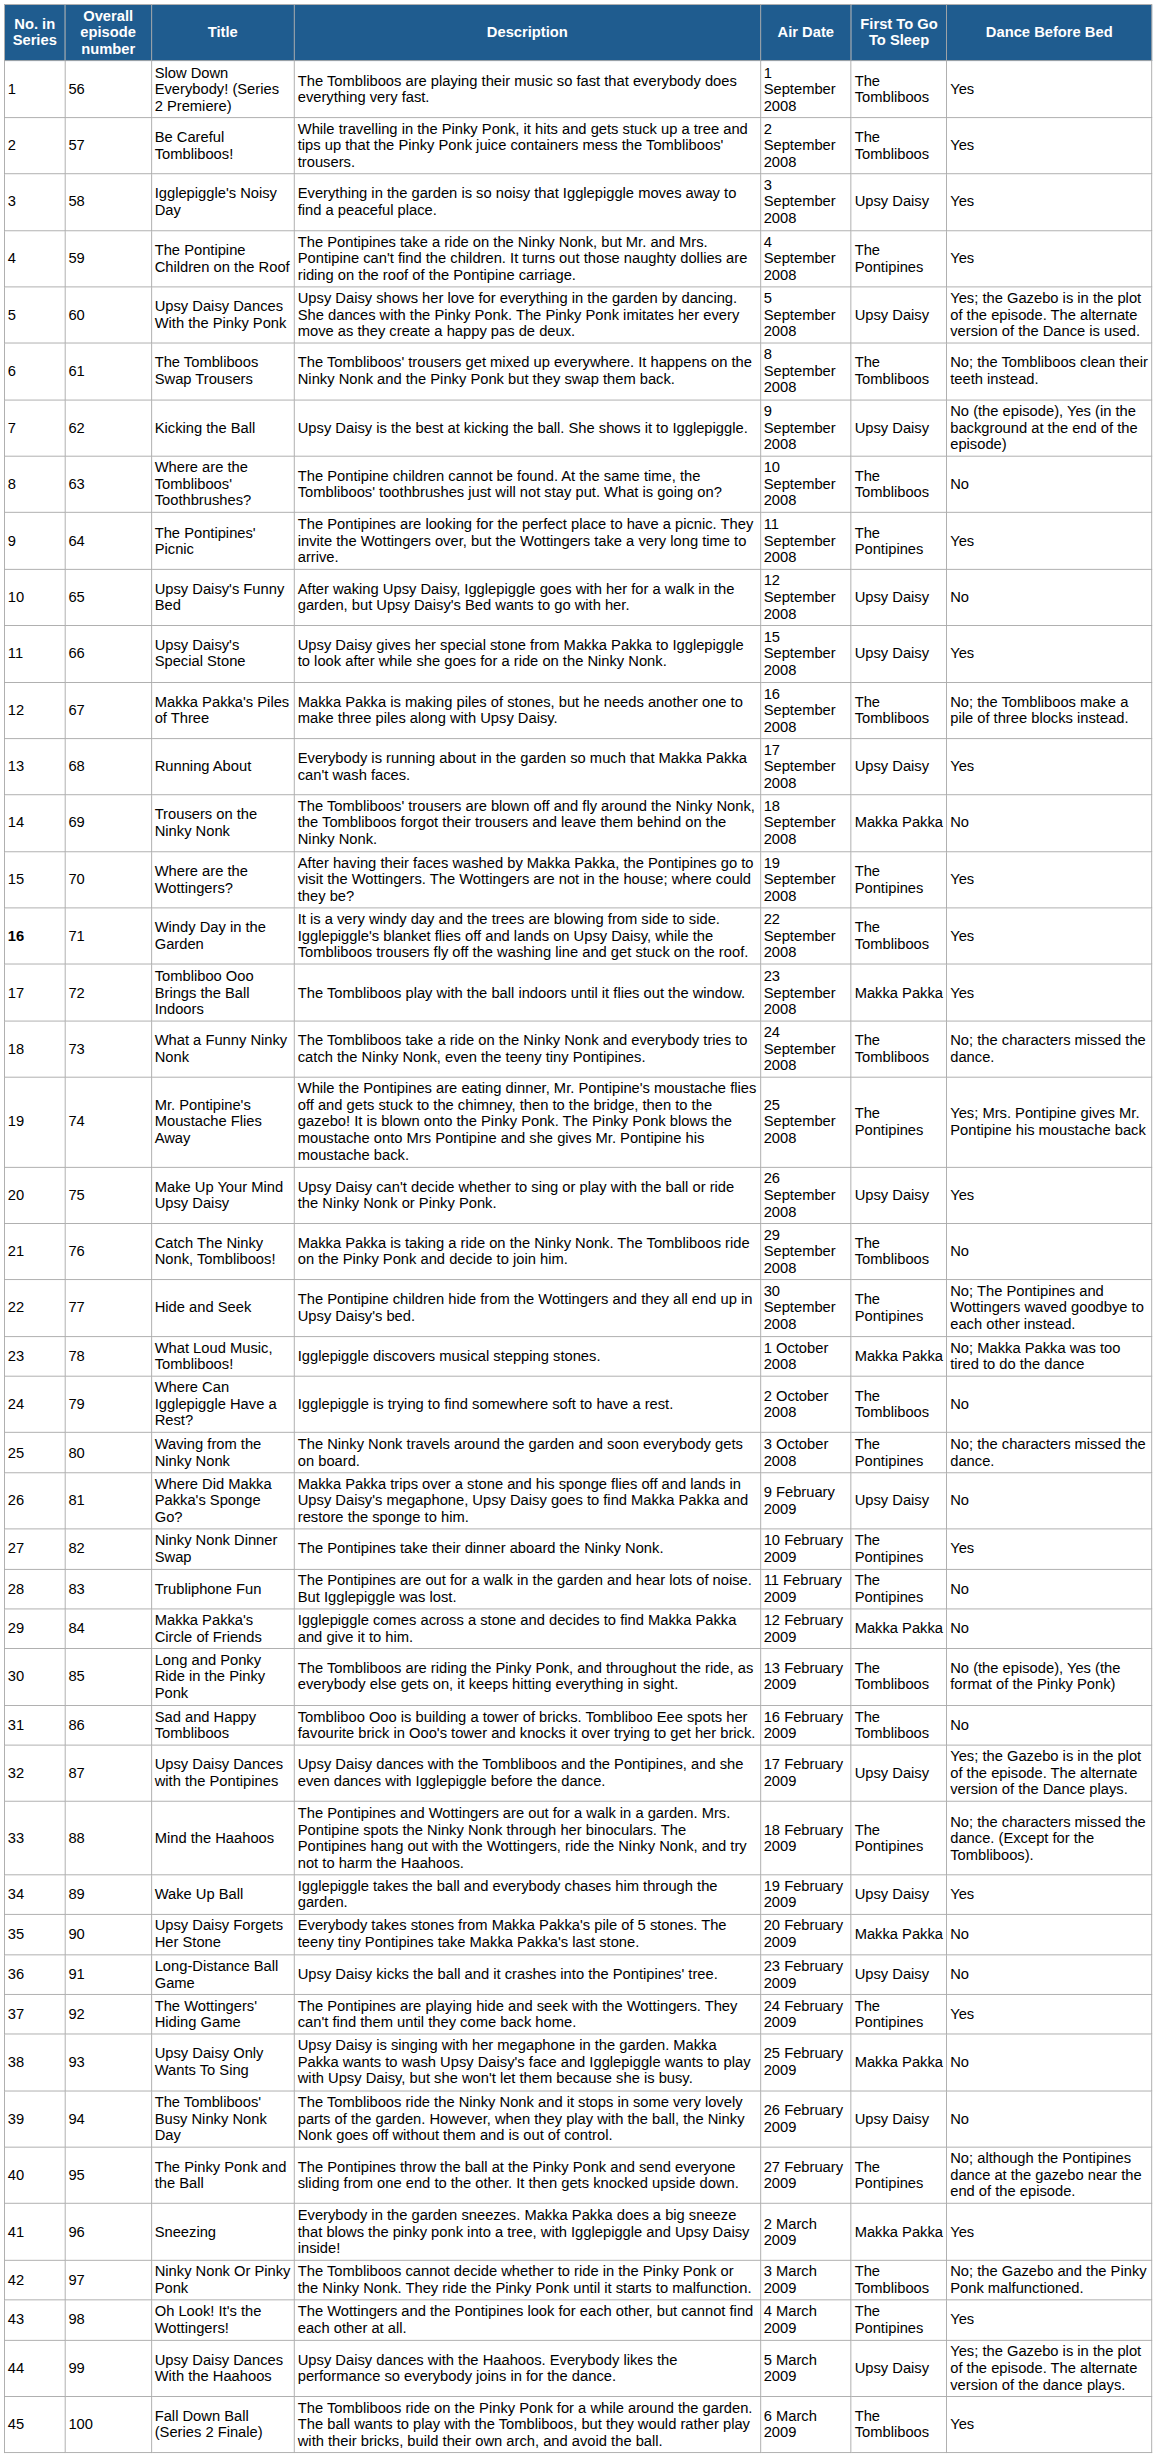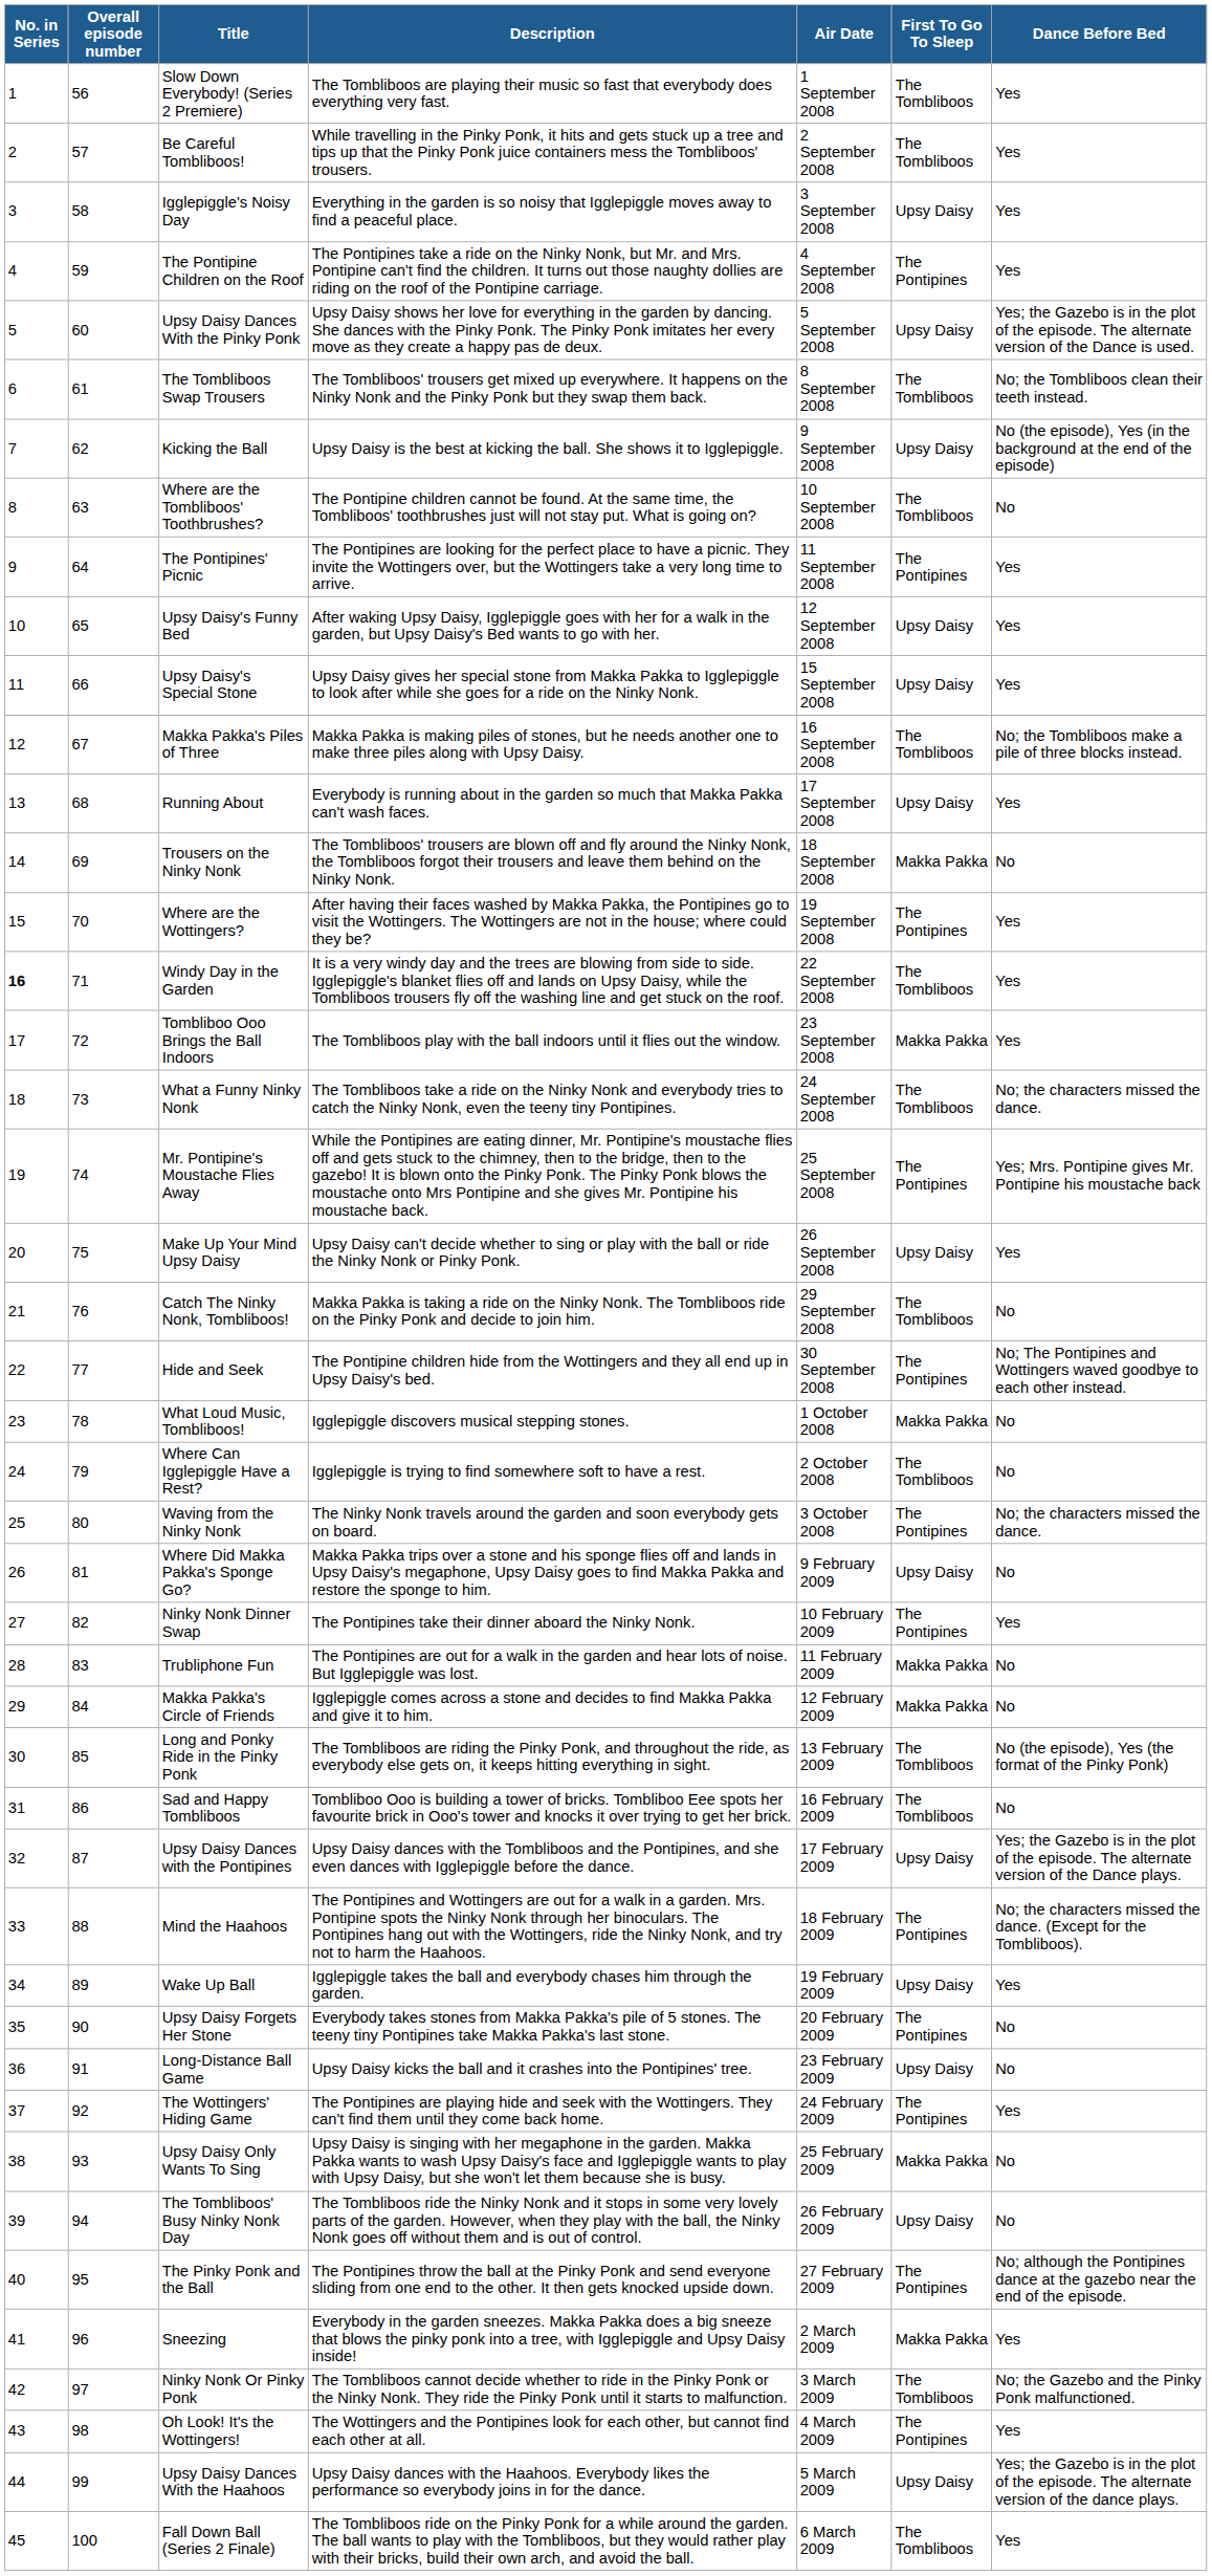 <table class="wikitable" style="background:white;">
 <tr>
 <th style="background-color:#1F5C8F; color:#fff;">No. in Series</th>
 <th style="background-color:#1F5C8F; color:#fff;">Overall episode number</th>
 <th style="background-color:#1F5C8F; color:#fff;">Title</th>
 <th style="background-color:#1F5C8F; color:#fff;">Description</th>
 <th style="background-color:#1F5C8F; color:#fff;">Air Date</th>
 <th style="background-color:#1F5C8F; color:#fff;">First To Go To Sleep</th>
 <th style="background-color:#1F5C8F; color:#fff;">Dance Before Bed</th>
 </tr>
 <tr>
 <td>1</td>
 <td>56</td>
 <td>Slow Down Everybody! (Series 2 Premiere)</td>
 <td>The Tombliboos are playing their music so fast that everybody does everything very fast.</td>
 <td>1 September 2008</td>
 <td>The Tombliboos</td>
 <td>Yes</td>
 </tr>
 <tr>
 <td>2</td>
 <td>57</td>
 <td>Be Careful Tombliboos!</td>
 <td>While travelling in the Pinky Ponk, it hits and gets stuck up a tree and tips up that the Pinky Ponk juice containers mess the Tombliboos' trousers.</td>
 <td>2 September 2008</td>
 <td>The Tombliboos</td>
 <td>Yes</td>
 </tr>
 <tr>
 <td>3</td>
 <td>58</td>
 <td>Igglepiggle's Noisy Day</td>
 <td>Everything in the garden is so noisy that Igglepiggle moves away to find a peaceful place.</td>
 <td>3 September 2008</td>
 <td>Upsy Daisy</td>
 <td>Yes</td>
 </tr>
 <tr>
 <td>4</td>
 <td>59</td>
 <td>The Pontipine Children on the Roof</td>
 <td>The Pontipines take a ride on the Ninky Nonk, but Mr. and Mrs. Pontipine can't find the children. It turns out those naughty dollies are riding on the roof of the Pontipine carriage.</td>
 <td>4 September 2008</td>
 <td>The Pontipines</td>
 <td>Yes</td>
 </tr>
 <tr>
 <td>5</td>
 <td>60</td>
 <td>Upsy Daisy Dances With the Pinky Ponk</td>
 <td>Upsy Daisy shows her love for everything in the garden by dancing. She dances with the Pinky Ponk. The Pinky Ponk imitates her every move as they create a happy pas de deux.</td>
 <td>5 September 2008</td>
 <td>Upsy Daisy</td>
 <td>Yes; the Gazebo is in the plot of the episode. The alternate version of the Dance is used.</td>
 </tr>
 <tr>
 <td>6</td>
 <td>61</td>
 <td>The Tombliboos Swap Trousers</td>
 <td>The Tombliboos' trousers get mixed up everywhere. It happens on the Ninky Nonk and the Pinky Ponk but they swap them back.</td>
 <td>8 September 2008</td>
 <td>The Tombliboos</td>
 <td>No; the Tombliboos clean their teeth instead.</td>
 </tr>
 <tr>
 <td>7</td>
 <td>62</td>
 <td>Kicking the Ball</td>
 <td>Upsy Daisy is the best at kicking the ball. She shows it to Igglepiggle.</td>
 <td>9 September 2008</td>
 <td>Upsy Daisy</td>
 <td>No (the episode), Yes (in the background at the end of the episode)</td>
 </tr>
 <tr>
 <td>8</td>
 <td>63</td>
 <td>Where are the Tombliboos' Toothbrushes?</td>
 <td>The Pontipine children cannot be found. At the same time, the Tombliboos' toothbrushes just will not stay put. What is going on?</td>
 <td>10 September 2008</td>
 <td>The Tombliboos</td>
 <td>No</td>
 </tr>
 <tr>
 <td>9</td>
 <td>64</td>
 <td>The Pontipines' Picnic</td>
 <td>The Pontipines are looking for the perfect place to have a picnic. They invite the Wottingers over, but the Wottingers take a very long time to arrive.</td>
 <td>11 September 2008</td>
 <td>The Pontipines</td>
 <td>Yes</td>
 </tr>
 <tr>
 <td>10</td>
 <td>65</td>
 <td>Upsy Daisy's Funny Bed</td>
 <td>After waking Upsy Daisy, Igglepiggle goes with her for a walk in the garden, but Upsy Daisy's Bed wants to go with her.</td>
 <td>12 September 2008</td>
 <td>Upsy Daisy</td>
-<td>No</td>
+<td>Yes</td>
 </tr>
 <tr>
 <td>11</td>
 <td>66</td>
 <td>Upsy Daisy's Special Stone</td>
 <td>Upsy Daisy gives her special stone from Makka Pakka to Igglepiggle to look after while she goes for a ride on the Ninky Nonk.</td>
 <td>15 September 2008</td>
 <td>Upsy Daisy</td>
 <td>Yes</td>
 </tr>
 <tr>
 <td>12</td>
 <td>67</td>
 <td>Makka Pakka's Piles of Three</td>
 <td>Makka Pakka is making piles of stones, but he needs another one to make three piles along with Upsy Daisy.</td>
 <td>16 September 2008</td>
 <td>The Tombliboos</td>
 <td>No; the Tombliboos make a pile of three blocks instead.</td>
 </tr>
 <tr>
 <td>13</td>
 <td>68</td>
 <td>Running About</td>
 <td>Everybody is running about in the garden so much that Makka Pakka can't wash faces.</td>
 <td>17 September 2008</td>
 <td>Upsy Daisy</td>
 <td>Yes</td>
 </tr>
 <tr>
 <td>14</td>
 <td>69</td>
 <td>Trousers on the Ninky Nonk</td>
 <td>The Tombliboos' trousers are blown off and fly around the Ninky Nonk, the Tombliboos forgot their trousers and leave them behind on the Ninky Nonk.</td>
 <td>18 September 2008</td>
 <td>Makka Pakka</td>
 <td>No</td>
 </tr>
 <tr>
 <td>15</td>
 <td>70</td>
 <td>Where are the Wottingers?</td>
 <td>After having their faces washed by Makka Pakka, the Pontipines go to visit the Wottingers. The Wottingers are not in the house; where could they be?</td>
 <td>19 September 2008</td>
 <td>The Pontipines</td>
 <td>Yes</td>
 </tr>
 <tr>
 <td><strong>16</strong></td>
 <td>71</td>
 <td>Windy Day in the Garden</td>
 <td>It is a very windy day and the trees are blowing from side to side. Igglepiggle's blanket flies off and lands on Upsy Daisy, while the Tombliboos trousers fly off the washing line and get stuck on the roof.</td>
 <td>22 September 2008</td>
 <td>The Tombliboos</td>
 <td>Yes</td>
 </tr>
 <tr>
 <td>17</td>
 <td>72</td>
 <td>Tombliboo Ooo Brings the Ball Indoors</td>
 <td>The Tombliboos play with the ball indoors until it flies out the window.</td>
 <td>23 September 2008</td>
 <td>Makka Pakka</td>
 <td>Yes</td>
 </tr>
 <tr>
 <td>18</td>
 <td>73</td>
 <td>What a Funny Ninky Nonk</td>
 <td>The Tombliboos take a ride on the Ninky Nonk and everybody tries to catch the Ninky Nonk, even the teeny tiny Pontipines.</td>
 <td>24 September 2008</td>
 <td>The Tombliboos</td>
 <td>No; the characters missed the dance.</td>
 </tr>
 <tr>
 <td>19</td>
 <td>74</td>
 <td>Mr. Pontipine's Moustache Flies Away</td>
 <td>While the Pontipines are eating dinner, Mr. Pontipine's moustache flies off and gets stuck to the chimney, then to the bridge, then to the gazebo! It is blown onto the Pinky Ponk. The Pinky Ponk blows the moustache onto Mrs Pontipine and she gives Mr. Pontipine his moustache back.</td>
 <td>25 September 2008</td>
 <td>The Pontipines</td>
 <td>Yes; Mrs. Pontipine gives Mr. Pontipine his moustache back</td>
 </tr>
 <tr>
 <td>20</td>
 <td>75</td>
 <td>Make Up Your Mind Upsy Daisy</td>
 <td>Upsy Daisy can't decide whether to sing or play with the ball or ride the Ninky Nonk or Pinky Ponk.</td>
 <td>26 September 2008</td>
 <td>Upsy Daisy</td>
 <td>Yes</td>
 </tr>
 <tr>
 <td>21</td>
 <td>76</td>
 <td>Catch The Ninky Nonk, Tombliboos!</td>
 <td>Makka Pakka is taking a ride on the Ninky Nonk. The Tombliboos ride on the Pinky Ponk and decide to join him.</td>
 <td>29 September 2008</td>
 <td>The Tombliboos</td>
 <td>No</td>
 </tr>
 <tr>
 <td>22</td>
 <td>77</td>
 <td>Hide and Seek</td>
 <td>The Pontipine children hide from the Wottingers and they all end up in Upsy Daisy's bed.</td>
 <td>30 September 2008</td>
 <td>The Pontipines</td>
 <td>No; The Pontipines and Wottingers waved goodbye to each other instead.</td>
 </tr>
 <tr>
 <td>23</td>
 <td>78</td>
 <td>What Loud Music, Tombliboos!</td>
 <td>Igglepiggle discovers musical stepping stones.</td>
 <td>1 October 2008</td>
 <td>Makka Pakka</td>
-<td>No; Makka Pakka was too tired to do the dance</td>
+<td>No</td>
 </tr>
 <tr>
 <td>24</td>
 <td>79</td>
 <td>Where Can Igglepiggle Have a Rest?</td>
 <td>Igglepiggle is trying to find somewhere soft to have a rest.</td>
 <td>2 October 2008</td>
 <td>The Tombliboos</td>
 <td>No</td>
 </tr>
 <tr>
 <td>25</td>
 <td>80</td>
 <td>Waving from the Ninky Nonk</td>
 <td>The Ninky Nonk travels around the garden and soon everybody gets on board.</td>
 <td>3 October 2008</td>
 <td>The Pontipines</td>
 <td>No; the characters missed the dance.</td>
 </tr>
 <tr>
 <td>26</td>
 <td>81</td>
 <td>Where Did Makka Pakka's Sponge Go?</td>
 <td>Makka Pakka trips over a stone and his sponge flies off and lands in Upsy Daisy's megaphone, Upsy Daisy goes to find Makka Pakka and restore the sponge to him.</td>
 <td>9 February 2009</td>
 <td>Upsy Daisy</td>
 <td>No</td>
 </tr>
 <tr>
 <td>27</td>
 <td>82</td>
 <td>Ninky Nonk Dinner Swap</td>
 <td>The Pontipines take their dinner aboard the Ninky Nonk.</td>
 <td>10 February 2009</td>
 <td>The Pontipines</td>
 <td>Yes</td>
 </tr>
 <tr>
 <td>28</td>
 <td>83</td>
 <td>Trubliphone Fun</td>
 <td>The Pontipines are out for a walk in the garden and hear lots of noise. But Igglepiggle was lost.</td>
 <td>11 February 2009</td>
-<td>The Pontipines</td>
+<td>Makka Pakka</td>
 <td>No</td>
 </tr>
 <tr>
 <td>29</td>
 <td>84</td>
 <td>Makka Pakka's Circle of Friends</td>
 <td>Igglepiggle comes across a stone and decides to find Makka Pakka and give it to him.</td>
 <td>12 February 2009</td>
 <td>Makka Pakka</td>
 <td>No</td>
 </tr>
 <tr>
 <td>30</td>
 <td>85</td>
 <td>Long and Ponky Ride in the Pinky Ponk</td>
 <td>The Tombliboos are riding the Pinky Ponk, and throughout the ride, as everybody else gets on, it keeps hitting everything in sight.</td>
 <td>13 February 2009</td>
 <td>The Tombliboos</td>
 <td>No (the episode), Yes (the format of the Pinky Ponk)</td>
 </tr>
 <tr>
 <td>31</td>
 <td>86</td>
 <td>Sad and Happy Tombliboos</td>
 <td>Tombliboo Ooo is building a tower of bricks. Tombliboo Eee spots her favourite brick in Ooo's tower and knocks it over trying to get her brick.</td>
 <td>16 February 2009</td>
 <td>The Tombliboos</td>
 <td>No</td>
 </tr>
 <tr>
 <td>32</td>
 <td>87</td>
 <td>Upsy Daisy Dances with the Pontipines</td>
 <td>Upsy Daisy dances with the Tombliboos and the Pontipines, and she even dances with Igglepiggle before the dance.</td>
 <td>17 February 2009</td>
 <td>Upsy Daisy</td>
 <td>Yes; the Gazebo is in the plot of the episode. The alternate version of the Dance plays.</td>
 </tr>
 <tr>
 <td>33</td>
 <td>88</td>
 <td>Mind the Haahoos</td>
 <td>The Pontipines and Wottingers are out for a walk in a garden. Mrs. Pontipine spots the Ninky Nonk through her binoculars. The Pontipines hang out with the Wottingers, ride the Ninky Nonk, and try not to harm the Haahoos.</td>
 <td>18 February 2009</td>
 <td>The Pontipines</td>
 <td>No; the characters missed the dance. (Except for the Tombliboos).</td>
 </tr>
 <tr>
 <td>34</td>
 <td>89</td>
 <td>Wake Up Ball</td>
 <td>Igglepiggle takes the ball and everybody chases him through the garden.</td>
 <td>19 February 2009</td>
 <td>Upsy Daisy</td>
 <td>Yes</td>
 </tr>
 <tr>
 <td>35</td>
 <td>90</td>
 <td>Upsy Daisy Forgets Her Stone</td>
 <td>Everybody takes stones from Makka Pakka's pile of 5 stones. The teeny tiny Pontipines take Makka Pakka's last stone.</td>
 <td>20 February 2009</td>
-<td>Makka Pakka</td>
+<td>The Pontipines</td>
 <td>No</td>
 </tr>
 <tr>
 <td>36</td>
 <td>91</td>
 <td>Long-Distance Ball Game</td>
 <td>Upsy Daisy kicks the ball and it crashes into the Pontipines' tree.</td>
 <td>23 February 2009</td>
 <td>Upsy Daisy</td>
 <td>No</td>
 </tr>
 <tr>
 <td>37</td>
 <td>92</td>
 <td>The Wottingers' Hiding Game</td>
 <td>The Pontipines are playing hide and seek with the Wottingers. They can't find them until they come back home.</td>
 <td>24 February 2009</td>
 <td>The Pontipines</td>
 <td>Yes</td>
 </tr>
 <tr>
 <td>38</td>
 <td>93</td>
 <td>Upsy Daisy Only Wants To Sing</td>
 <td>Upsy Daisy is singing with her megaphone in the garden. Makka Pakka wants to wash Upsy Daisy's face and Igglepiggle wants to play with Upsy Daisy, but she won't let them because she is busy.</td>
 <td>25 February 2009</td>
 <td>Makka Pakka</td>
 <td>No</td>
 </tr>
 <tr>
 <td>39</td>
 <td>94</td>
 <td>The Tombliboos' Busy Ninky Nonk Day</td>
 <td>The Tombliboos ride the Ninky Nonk and it stops in some very lovely parts of the garden. However, when they play with the ball, the Ninky Nonk goes off without them and is out of control.</td>
 <td>26 February 2009</td>
 <td>Upsy Daisy</td>
 <td>No</td>
 </tr>
 <tr>
 <td>40</td>
 <td>95</td>
 <td>The Pinky Ponk and the Ball</td>
 <td>The Pontipines throw the ball at the Pinky Ponk and send everyone sliding from one end to the other. It then gets knocked upside down.</td>
 <td>27 February 2009</td>
 <td>The Pontipines</td>
 <td>No; although the Pontipines dance at the gazebo near the end of the episode.</td>
 </tr>
 <tr>
 <td>41</td>
 <td>96</td>
 <td>Sneezing</td>
 <td>Everybody in the garden sneezes. Makka Pakka does a big sneeze that blows the pinky ponk into a tree, with Igglepiggle and Upsy Daisy inside!</td>
 <td>2 March 2009</td>
 <td>Makka Pakka</td>
 <td>Yes</td>
 </tr>
 <tr>
 <td>42</td>
 <td>97</td>
 <td>Ninky Nonk Or Pinky Ponk</td>
 <td>The Tombliboos cannot decide whether to ride in the Pinky Ponk or the Ninky Nonk. They ride the Pinky Ponk until it starts to malfunction.</td>
 <td>3 March 2009</td>
 <td>The Tombliboos</td>
 <td>No; the Gazebo and the Pinky Ponk malfunctioned.</td>
 </tr>
 <tr>
 <td>43</td>
 <td>98</td>
 <td>Oh Look! It's the Wottingers!</td>
 <td>The Wottingers and the Pontipines look for each other, but cannot find each other at all.</td>
 <td>4 March 2009</td>
 <td>The Pontipines</td>
 <td>Yes</td>
 </tr>
 <tr>
 <td>44</td>
 <td>99</td>
 <td>Upsy Daisy Dances With the Haahoos</td>
 <td>Upsy Daisy dances with the Haahoos. Everybody likes the performance so everybody joins in for the dance.</td>
 <td>5 March 2009</td>
 <td>Upsy Daisy</td>
 <td>Yes; the Gazebo is in the plot of the episode. The alternate version of the dance plays.</td>
 </tr>
 <tr>
 <td>45</td>
 <td>100</td>
 <td>Fall Down Ball (Series 2 Finale)</td>
 <td>The Tombliboos ride on the Pinky Ponk for a while around the garden. The ball wants to play with the Tombliboos, but they would rather play with their bricks, build their own arch, and avoid the ball.</td>
 <td>6 March 2009</td>
 <td>The Tombliboos</td>
 <td>Yes</td>
 </tr>
 </table>
